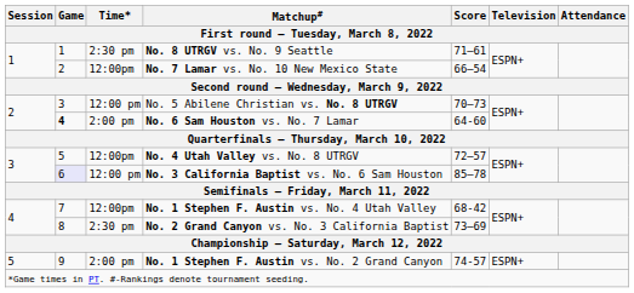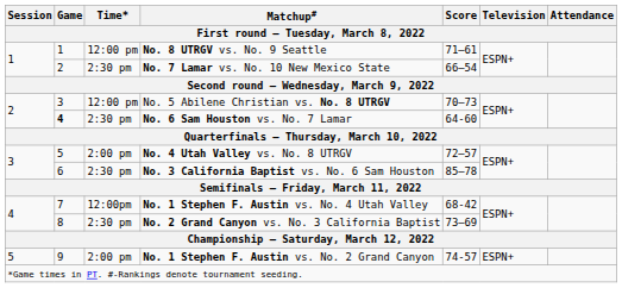 <table class="wikitable">
 <tr>
 <th>Session</th>
 <th>Game</th>
 <th>Time*</th>
 <th>Matchup<sup>#</sup></th>
 <th>Score</th>
 <th>Television</th>
 <th>Attendance</th>
 </tr>
 <tr>
 <th colspan="7">First round – Tuesday, March 8, 2022</th>
 </tr>
 <tr>
 <td rowspan="2">1</td>
 <td>1</td>
-<td>2:30 pm</td>
+<td>12:00 pm</td>
 <td><strong>No. 8 UTRGV</strong> vs. No. 9 Seattle</td>
 <td>71–61</td>
 <td rowspan="2">ESPN+</td>
 <td rowspan="2"></td>
 </tr>
 <tr>
 <td>2</td>
-<td>12:00pm</td>
+<td>2:30 pm</td>
 <td><strong>No. 7 Lamar</strong> vs. No. 10 New Mexico State</td>
 <td>66–54</td>
 </tr>
 <tr>
 <th colspan="7">Second round – Wednesday, March 9, 2022</th>
 </tr>
 <tr>
 <td rowspan="2">2</td>
 <td>3</td>
 <td>12:00 pm</td>
 <td>No. 5 Abilene Christian vs. <strong>No. 8 UTRGV</strong></td>
 <td>70–73</td>
 <td rowspan="2">ESPN+</td>
 <td rowspan="2"></td>
 </tr>
 <tr>
 <td><strong>4</strong></td>
-<td>2:00 pm</td>
+<td>2:30 pm</td>
 <td><strong>No. 6 Sam Houston</strong> vs. No. 7 Lamar</td>
 <td>64-60</td>
 </tr>
 <tr>
 <th colspan="7">Quarterfinals – Thursday, March 10, 2022</th>
 </tr>
 <tr>
 <td rowspan="2">3</td>
 <td>5</td>
-<td>12:00pm</td>
+<td>2:00 pm</td>
 <td><strong>No. 4 Utah Valley</strong> vs. No. 8 UTRGV</td>
 <td>72–57</td>
 <td rowspan="2">ESPN+</td>
 <td rowspan="2"></td>
 </tr>
 <tr>
-<td style="background: lavender;">6</td>
-<td>12:00 pm</td>
+<td>6</td>
+<td>2:30 pm</td>
 <td><strong>No. 3 California Baptist</strong> vs. No. 6 Sam Houston</td>
 <td>85–78</td>
 </tr>
 <tr>
 <th colspan="7">Semifinals – Friday, March 11, 2022</th>
 </tr>
 <tr>
 <td rowspan="2">4</td>
 <td>7</td>
 <td>12:00pm</td>
 <td><strong>No. 1 Stephen F. Austin</strong> vs. No. 4 Utah Valley</td>
 <td>68-42</td>
 <td rowspan="2">ESPN+</td>
 <td rowspan="2"></td>
 </tr>
 <tr>
 <td>8</td>
 <td>2:30 pm</td>
 <td><strong>No. 2 Grand Canyon</strong> vs. No. 3 California Baptist</td>
 <td>73–69</td>
 </tr>
 <tr>
 <th colspan="7">Championship – Saturday, March 12, 2022</th>
 </tr>
 <tr>
 <td>5</td>
 <td>9</td>
 <td>2:00 pm</td>
 <td><strong>No. 1 Stephen F. Austin</strong> vs. No. 2 Grand Canyon</td>
 <td>74-57</td>
 <td>ESPN+</td>
 <td></td>
 </tr>
 <tr>
 <td colspan="7"><small>*Game times in <a href='#'>PT</a>. #-Rankings denote tournament seeding.</small></td>
 </tr>
 </table>
